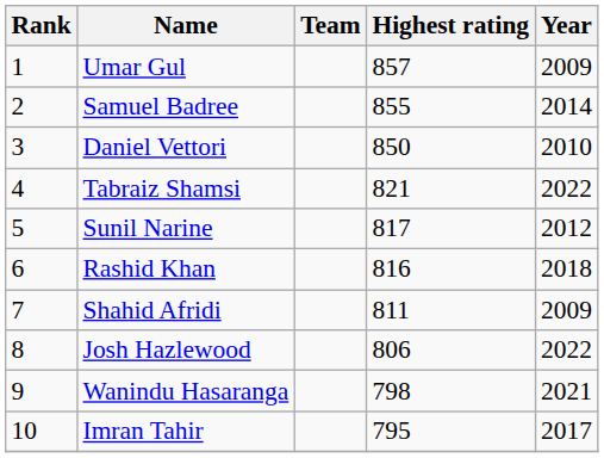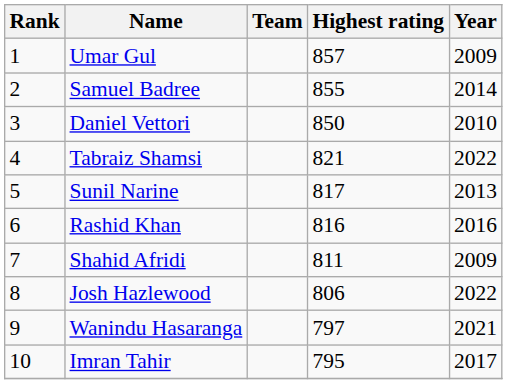 <table class=wikitable>
 <tr>
 <th>Rank</th>
 <th>Name</th>
 <th>Team</th>
 <th>Highest rating</th>
 <th>Year</th>
 </tr>
 <tr>
 <td>1</td>
 <td><a href='#'>Umar Gul</a></td>
 <td></td>
 <td>857</td>
 <td>2009</td>
 </tr>
 <tr>
 <td>2</td>
 <td><a href='#'>Samuel Badree</a></td>
 <td></td>
 <td>855</td>
 <td>2014</td>
 </tr>
 <tr>
 <td>3</td>
 <td><a href='#'>Daniel Vettori</a></td>
 <td></td>
 <td>850</td>
 <td>2010</td>
 </tr>
 <tr>
 <td>4</td>
 <td><a href='#'>Tabraiz Shamsi</a></td>
 <td></td>
 <td>821</td>
 <td>2022</td>
 </tr>
 <tr>
 <td>5</td>
 <td><a href='#'>Sunil Narine</a></td>
 <td></td>
 <td>817</td>
-<td>2012</td>
+<td>2013</td>
 </tr>
 <tr>
 <td>6</td>
 <td><a href='#'>Rashid Khan</a></td>
 <td></td>
 <td>816</td>
-<td>2018</td>
+<td>2016</td>
 </tr>
 <tr>
 <td>7</td>
 <td><a href='#'>Shahid Afridi</a></td>
 <td></td>
 <td>811</td>
 <td>2009</td>
 </tr>
 <tr>
 <td>8</td>
 <td><a href='#'>Josh Hazlewood</a></td>
 <td></td>
 <td>806</td>
 <td>2022</td>
 </tr>
 <tr>
 <td>9</td>
 <td><a href='#'>Wanindu Hasaranga</a></td>
 <td></td>
-<td>798</td>
+<td>797</td>
 <td>2021</td>
 </tr>
 <tr>
 <td>10</td>
 <td><a href='#'>Imran Tahir</a></td>
 <td></td>
 <td>795</td>
 <td>2017</td>
 </tr>
 <tr>
 </tr>
 </table>
